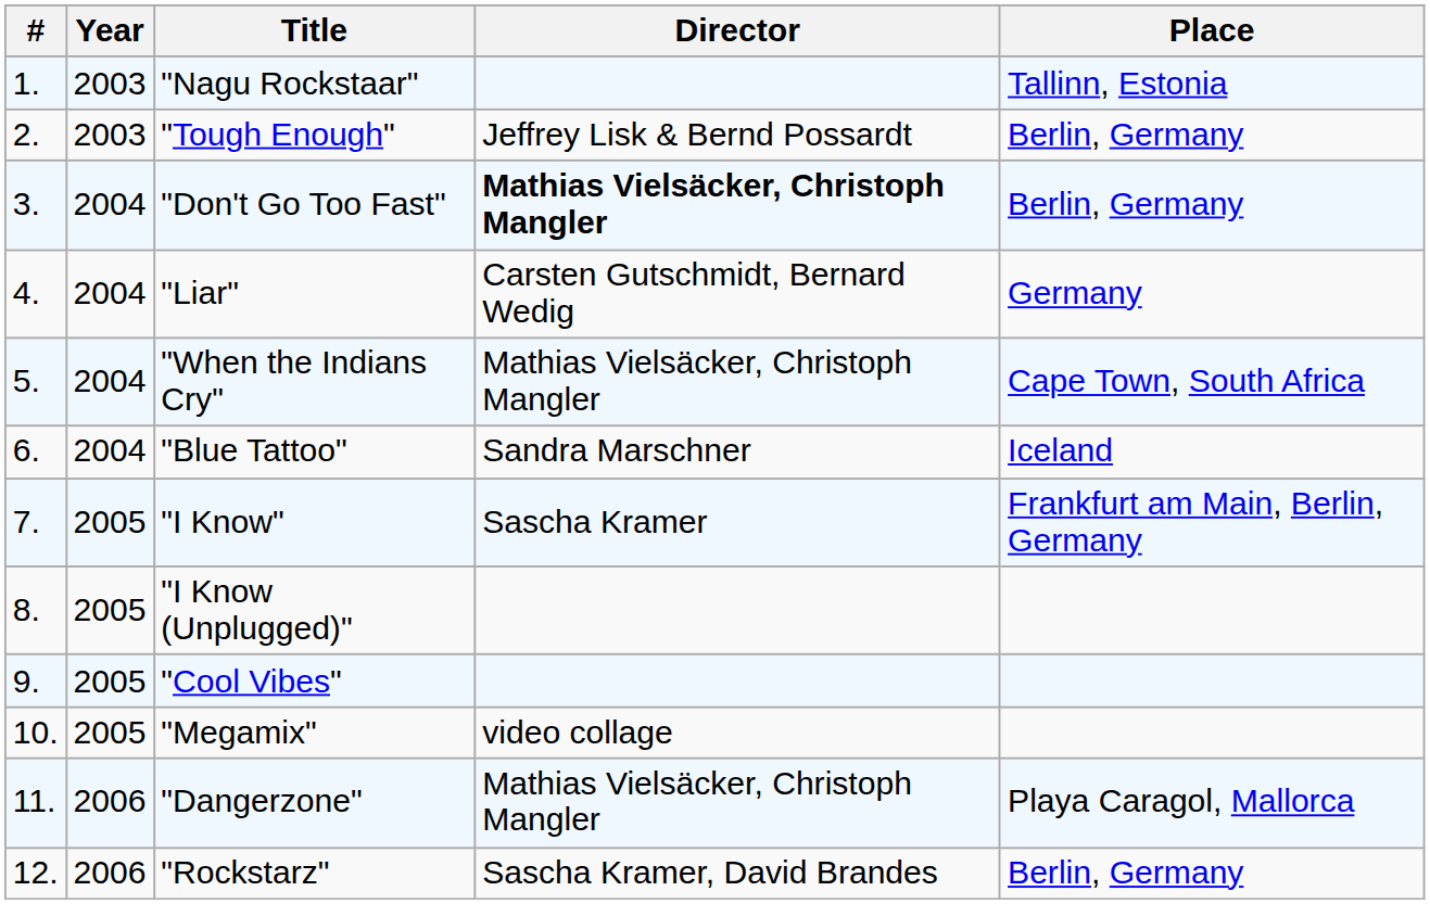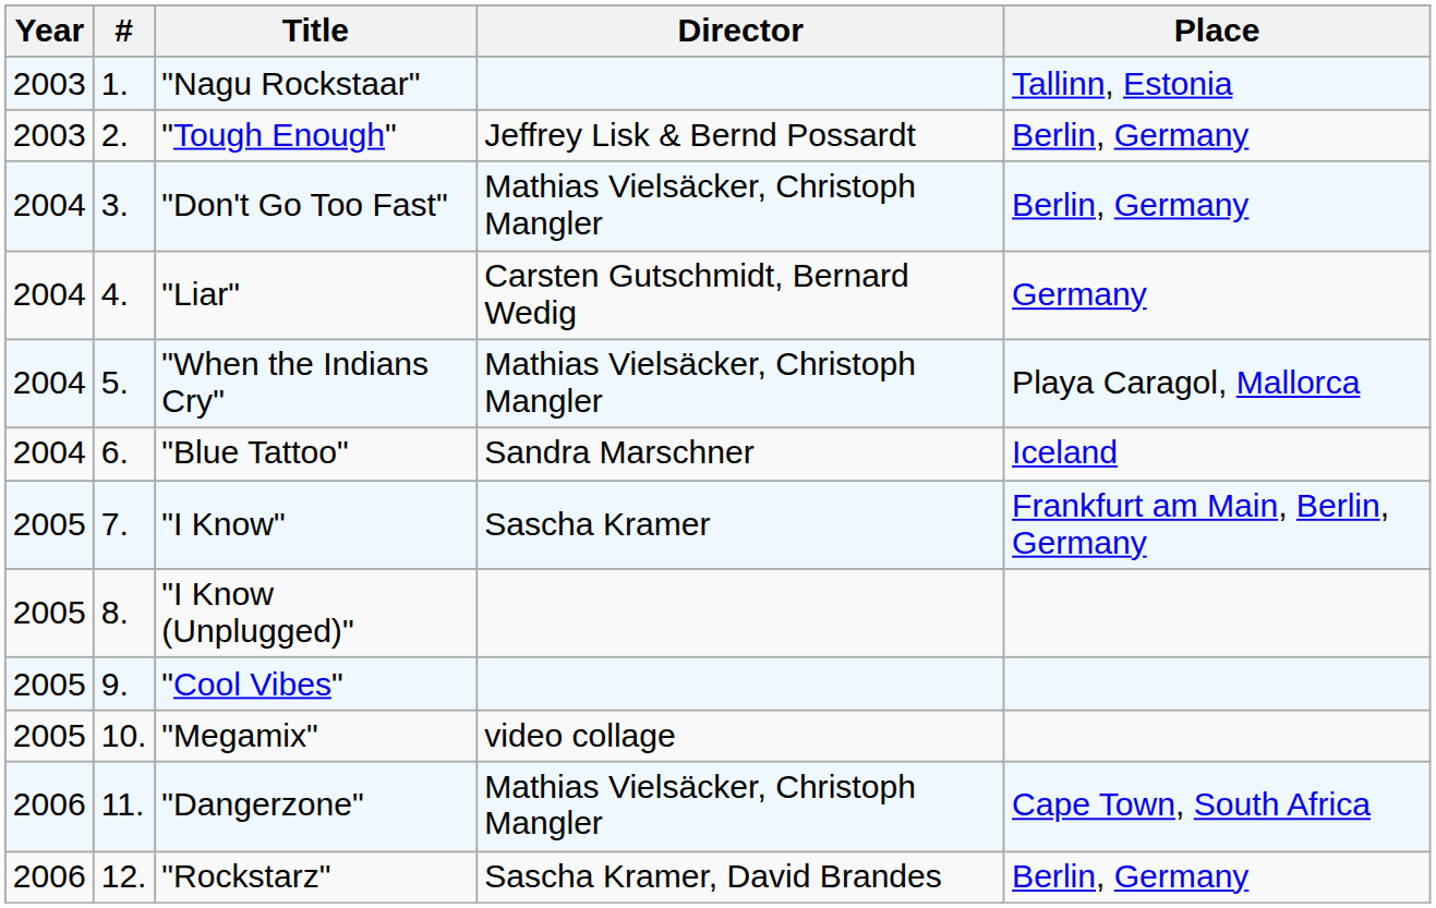 <table class="wikitable">
 <tr>
+<th>Year</th>
 <th>#</th>
-<th>Year</th>
 <th width="150">Title</th>
 <th width="250">Director</th>
 <th width="200">Place</th>
 </tr>
 <tr bgcolor="#F0F8FF">
+<td>2003</td>
 <td>1.</td>
-<td>2003</td>
 <td>"Nagu Rockstaar"</td>
 <td></td>
 <td> <a href='#'>Tallinn</a>, <a href='#'>Estonia</a></td>
 </tr>
 <tr>
+<td>2003</td>
 <td>2.</td>
-<td>2003</td>
 <td>"<a href='#'>Tough Enough</a>"</td>
 <td>Jeffrey Lisk & Bernd Possardt</td>
 <td> <a href='#'>Berlin</a>, <a href='#'>Germany</a></td>
 </tr>
 <tr bgcolor="#F0F8FF">
+<td>2004</td>
 <td>3.</td>
-<td>2004</td>
 <td>"Don't Go Too Fast"</td>
-<td><strong>Mathias Vielsäcker, Christoph Mangler</strong></td>
+<td>Mathias Vielsäcker, Christoph Mangler</td>
 <td> <a href='#'>Berlin</a>, <a href='#'>Germany</a></td>
 </tr>
 <tr>
+<td>2004</td>
 <td>4.</td>
-<td>2004</td>
 <td>"Liar"</td>
 <td>Carsten Gutschmidt, Bernard Wedig</td>
 <td> <a href='#'>Germany</a></td>
 </tr>
 <tr bgcolor="#F0F8FF">
+<td>2004</td>
 <td>5.</td>
-<td>2004</td>
 <td>"When the Indians Cry"</td>
 <td>Mathias Vielsäcker, Christoph Mangler</td>
-<td> <a href='#'>Cape Town</a>, <a href='#'>South Africa</a></td>
+<td> Playa Caragol, <a href='#'>Mallorca</a></td>
 </tr>
 <tr>
+<td>2004</td>
 <td>6.</td>
-<td>2004</td>
 <td>"Blue Tattoo"</td>
 <td>Sandra Marschner</td>
 <td> <a href='#'>Iceland</a></td>
 </tr>
 <tr bgcolor="#F0F8FF">
+<td>2005</td>
 <td>7.</td>
-<td>2005</td>
 <td>"I Know"</td>
 <td>Sascha Kramer</td>
 <td> <a href='#'>Frankfurt am Main</a>, <a href='#'>Berlin</a>, <a href='#'>Germany</a></td>
 </tr>
 <tr>
+<td>2005</td>
 <td>8.</td>
-<td>2005</td>
 <td>"I Know (Unplugged)"</td>
 <td></td>
 <td></td>
 </tr>
 <tr bgcolor="#F0F8FF">
+<td>2005</td>
 <td>9.</td>
-<td>2005</td>
 <td>"<a href='#'>Cool Vibes</a>"</td>
 <td></td>
 <td></td>
 </tr>
 <tr>
+<td>2005</td>
 <td>10.</td>
-<td>2005</td>
 <td>"Megamix"</td>
 <td>video collage</td>
 <td></td>
 </tr>
 <tr bgcolor="#F0F8FF">
+<td>2006</td>
 <td>11.</td>
-<td>2006</td>
 <td>"Dangerzone"</td>
 <td>Mathias Vielsäcker, Christoph Mangler</td>
-<td> Playa Caragol, <a href='#'>Mallorca</a></td>
+<td> <a href='#'>Cape Town</a>, <a href='#'>South Africa</a></td>
 </tr>
 <tr>
+<td>2006</td>
 <td>12.</td>
-<td>2006</td>
 <td>"Rockstarz"</td>
 <td>Sascha Kramer, David Brandes</td>
 <td> <a href='#'>Berlin</a>, <a href='#'>Germany</a></td>
 </tr>
 </table>
